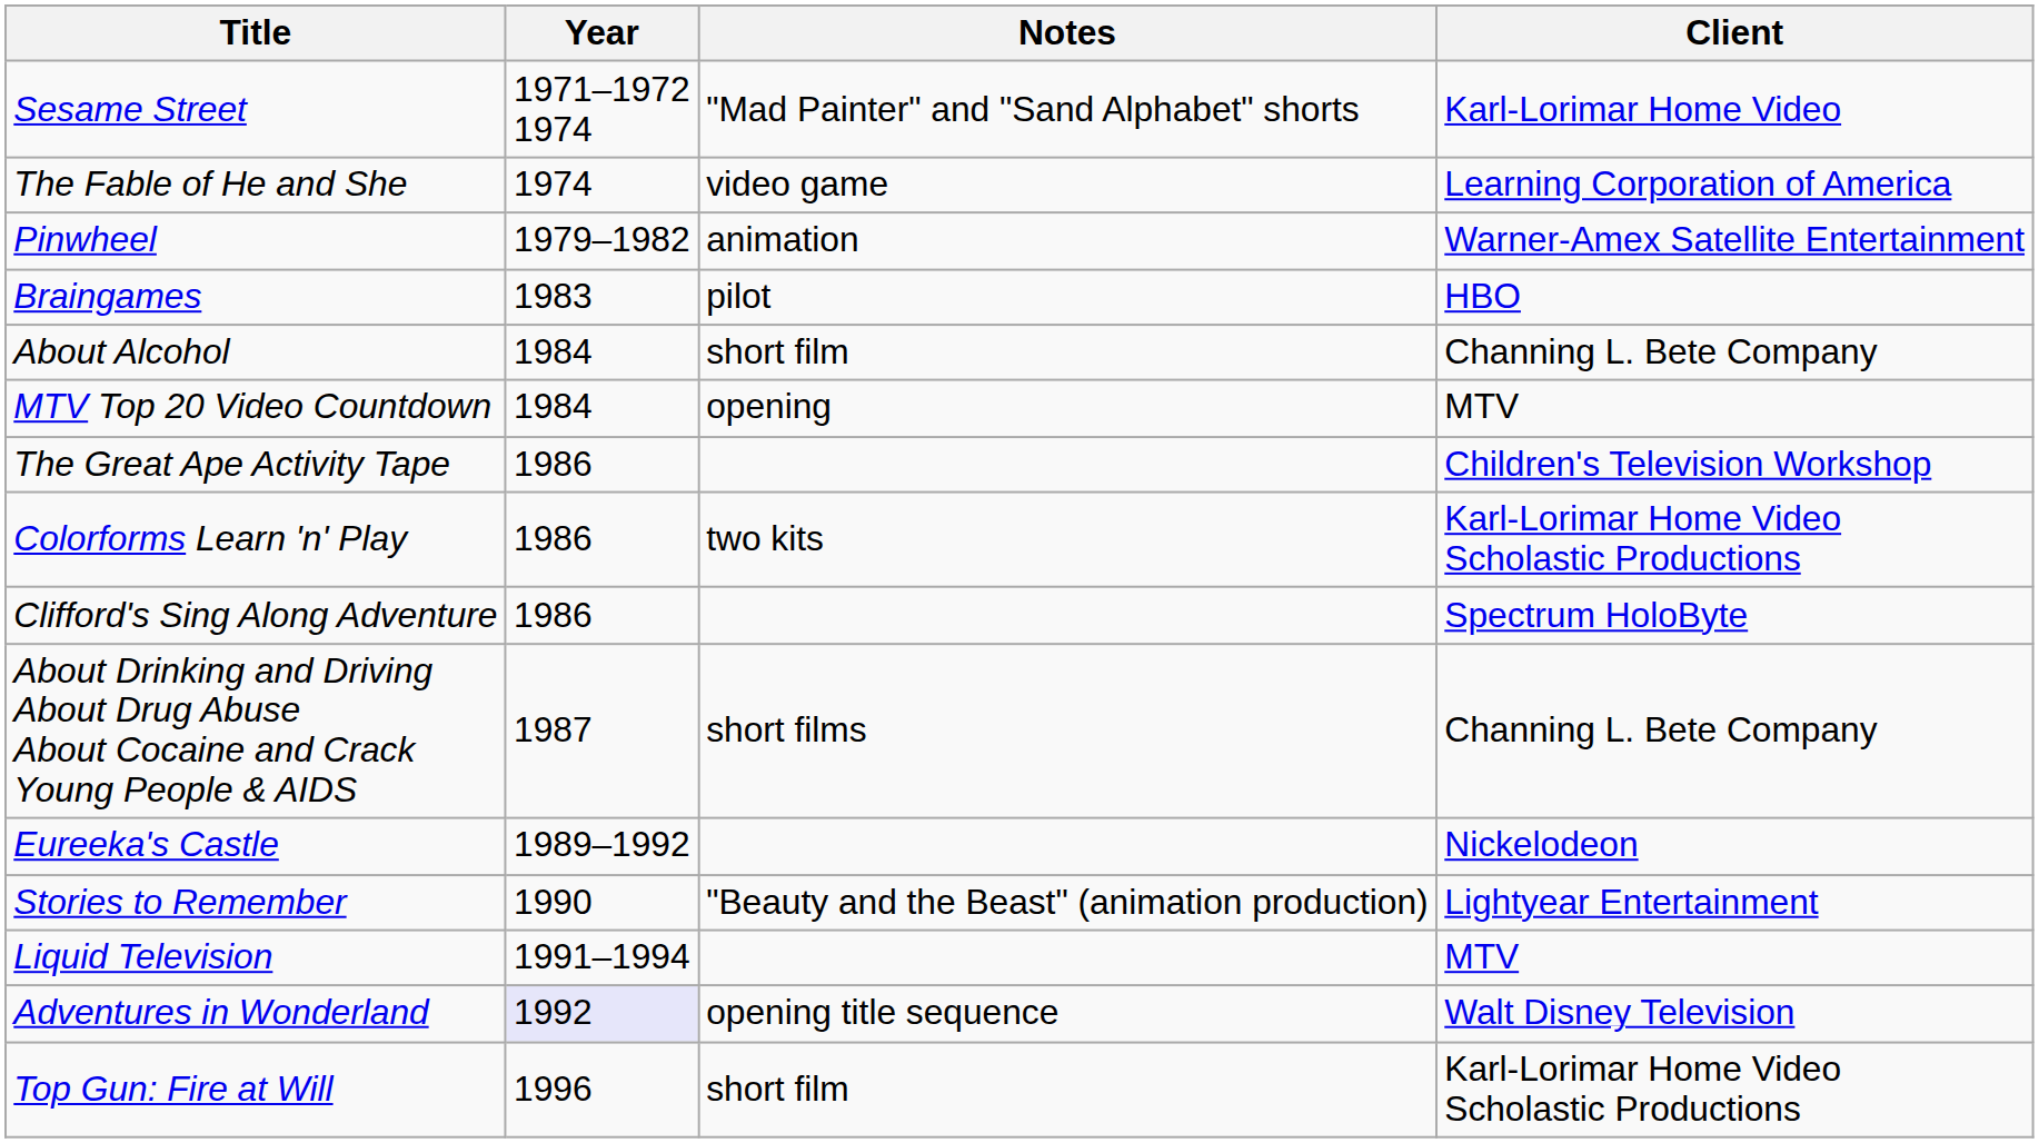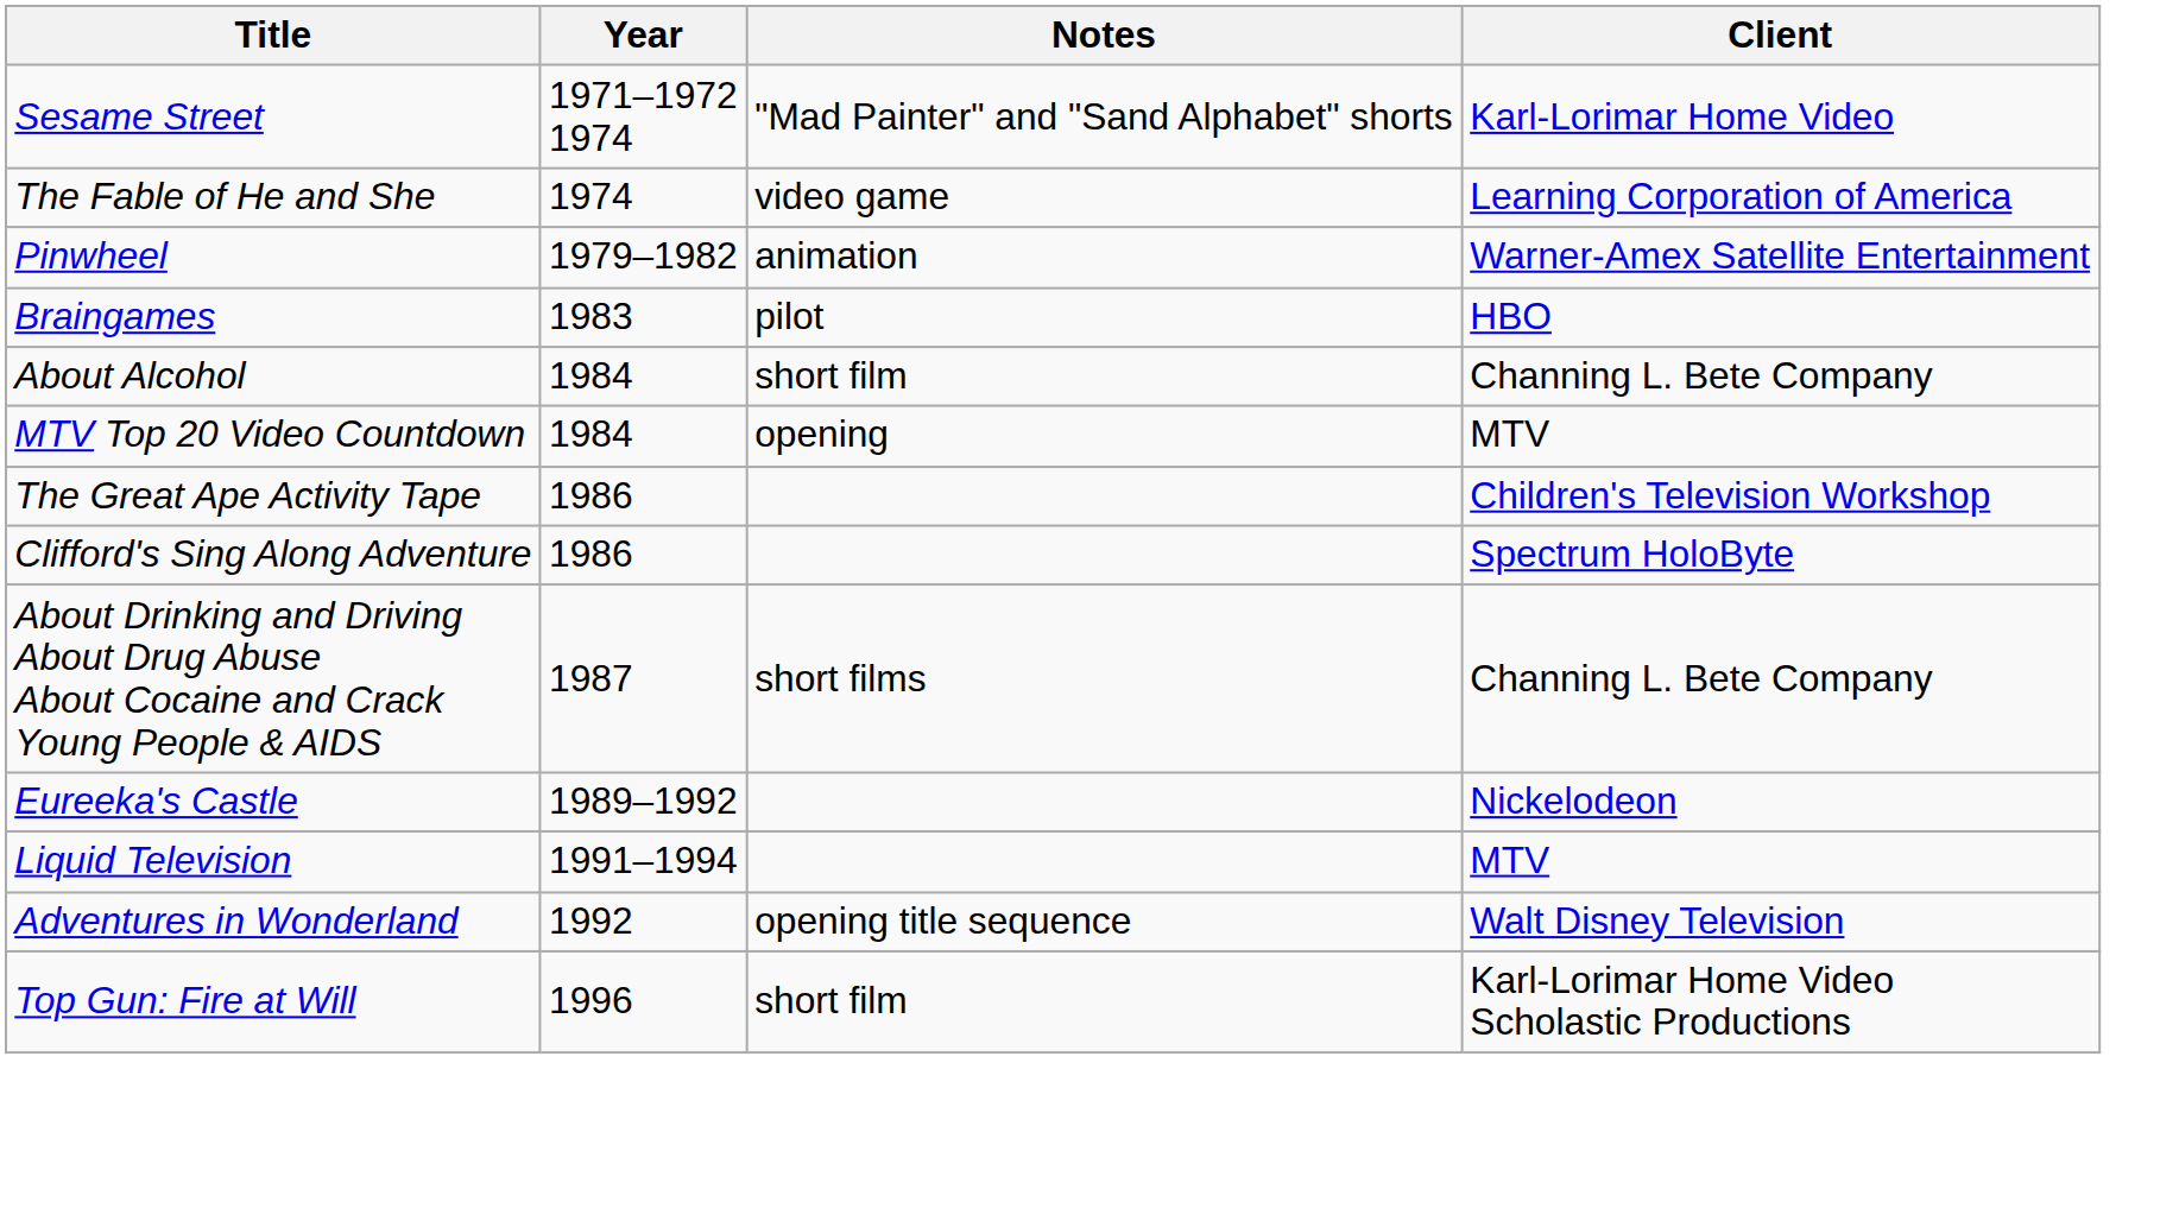 <table class="wikitable sortable">
 <tr>
 <th>Title</th>
 <th>Year</th>
 <th>Notes</th>
 <th>Client</th>
 </tr>
 <tr>
 <td><em><a href='#'>Sesame Street</a></em></td>
 <td>1971–1972<br>1974</td>
 <td>"Mad Painter" and "Sand Alphabet" shorts</td>
 <td><a href='#'>Karl-Lorimar Home Video</a></td>
 </tr>
 <tr>
 <td><em>The Fable of He and She</em></td>
 <td>1974</td>
 <td>video game</td>
 <td><a href='#'>Learning Corporation of America</a></td>
 </tr>
 <tr>
 <td><em><a href='#'>Pinwheel</a></em></td>
 <td>1979–1982</td>
 <td>animation</td>
 <td><a href='#'>Warner-Amex Satellite Entertainment</a></td>
 </tr>
 <tr>
 <td><em><a href='#'>Braingames</a></em></td>
 <td>1983</td>
 <td>pilot</td>
 <td><a href='#'>HBO</a></td>
 </tr>
 <tr>
 <td><em>About Alcohol</em></td>
 <td>1984</td>
 <td>short film</td>
 <td>Channing L. Bete Company</td>
 </tr>
 <tr>
 <td><em><a href='#'>MTV</a> Top 20 Video Countdown</em></td>
 <td>1984</td>
 <td>opening</td>
 <td>MTV</td>
 </tr>
 <tr>
 <td><em>The Great Ape Activity Tape</em></td>
 <td>1986</td>
 <td></td>
 <td><a href='#'>Children's Television Workshop</a></td>
 </tr>
 <tr>
-<td><em><a href='#'>Colorforms</a> Learn 'n' Play</em></td>
-<td>1986</td>
-<td>two kits</td>
-<td><a href='#'>Karl-Lorimar Home Video</a><br><a href='#'>Scholastic Productions</a></td>
-</tr>
-<tr>
 <td><em>Clifford's Sing Along Adventure</em></td>
 <td>1986</td>
 <td></td>
 <td><a href='#'>Spectrum HoloByte</a></td>
 </tr>
 <tr>
 <td><em>About Drinking and Driving</em><br><em>About Drug Abuse</em><br><em>About Cocaine and Crack</em><br><em>Young People & AIDS</em></td>
 <td>1987</td>
 <td>short films</td>
 <td>Channing L. Bete Company</td>
 </tr>
 <tr>
 <td><em><a href='#'>Eureeka's Castle</a></em></td>
 <td>1989–1992</td>
 <td></td>
 <td><a href='#'>Nickelodeon</a></td>
 </tr>
 <tr>
-<td><em><a href='#'>Stories to Remember</a></em></td>
-<td>1990</td>
-<td>"Beauty and the Beast" (animation production)</td>
-<td><a href='#'>Lightyear Entertainment</a></td>
-</tr>
-<tr>
 <td><em><a href='#'>Liquid Television</a></em></td>
 <td>1991–1994</td>
 <td></td>
 <td><a href='#'>MTV</a></td>
 </tr>
 <tr>
 <td><em><a href='#'>Adventures in Wonderland</a></em></td>
-<td style="background: lavender;">1992</td>
+<td>1992</td>
 <td>opening title sequence</td>
 <td><a href='#'>Walt Disney Television</a></td>
 </tr>
 <tr>
 <td><em><a href='#'>Top Gun: Fire at Will</a></em></td>
 <td>1996</td>
 <td>short film</td>
 <td>Karl-Lorimar Home Video<br>Scholastic Productions</td>
 </tr>
 </table>
